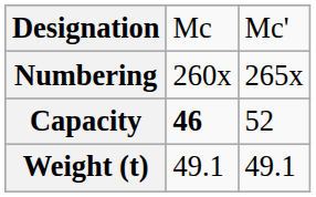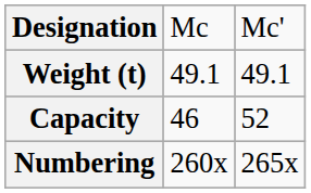 <table class="wikitable">
 <tr>
 <th>Designation</th>
 <td>Mc</td>
 <td>Mc'</td>
 </tr>
 <tr>
+<th>Weight (t)</th>
+<td>49.1</td>
+<td>49.1</td>
+</tr>
+<tr>
+<th>Capacity</th>
+<td>46</td>
+<td>52</td>
+</tr>
+<tr>
 <th>Numbering</th>
 <td>260x</td>
 <td>265x</td>
 </tr>
-<tr>
-<th>Capacity</th>
-<td><strong>46</strong></td>
-<td>52</td>
-</tr>
-<tr>
-<th>Weight (t)</th>
-<td>49.1</td>
-<td>49.1</td>
-</tr>
 </table>
